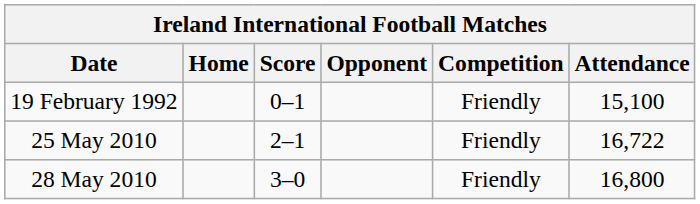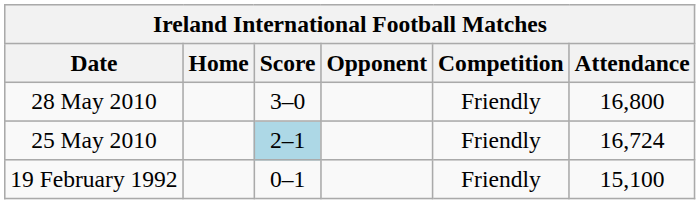 <table class="wikitable" style="font-size: 95%;text-align: center;">
 <tr>
 <th colspan=6>Ireland International Football Matches</th>
 </tr>
 <tr>
 <th>Date</th>
 <th>Home</th>
 <th>Score</th>
 <th>Opponent</th>
 <th>Competition</th>
 <th>Attendance</th>
 </tr>
 <tr>
+<td>28 May 2010</td>
+<td><strong></strong></td>
+<td>3–0</td>
+<td></td>
+<td>Friendly</td>
+<td>16,800</td>
+</tr>
+<tr>
+<td>25 May 2010</td>
+<td><strong></strong></td>
+<td style="background: lightblue;">2–1</td>
+<td></td>
+<td>Friendly</td>
+<td>16,724</td>
+</tr>
+<tr>
 <td>19 February 1992</td>
 <td></td>
 <td>0–1</td>
 <td><strong></strong></td>
 <td>Friendly</td>
 <td>15,100</td>
 </tr>
-<tr>
-<td>25 May 2010</td>
-<td><strong></strong></td>
-<td>2–1</td>
-<td></td>
-<td>Friendly</td>
-<td>16,722</td>
-</tr>
-<tr>
-<td>28 May 2010</td>
-<td><strong></strong></td>
-<td>3–0</td>
-<td></td>
-<td>Friendly</td>
-<td>16,800</td>
-</tr>
 </table>
